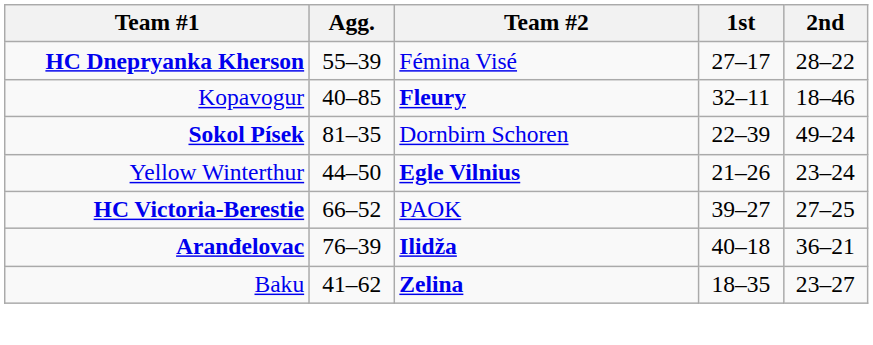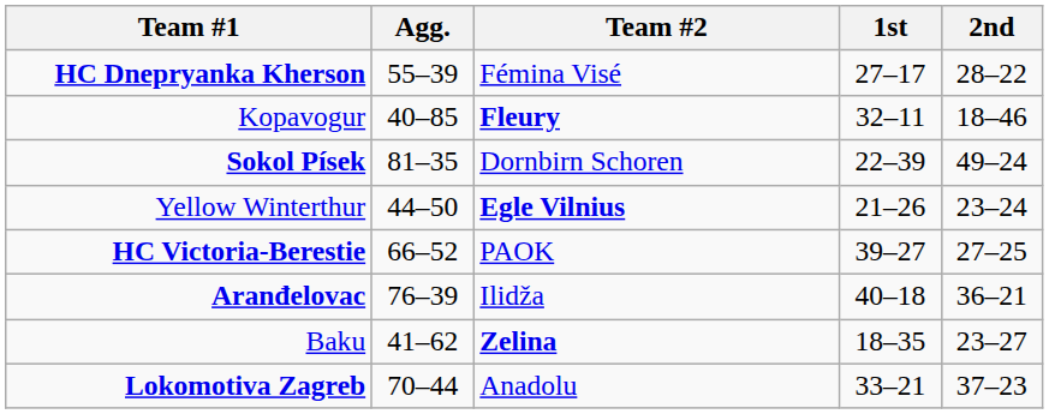 <table class=wikitable style="text-align:center">
 <tr>
 <th width=200>Team #1</th>
 <th width=50>Agg.</th>
 <th width=200>Team #2</th>
 <th width=50>1st</th>
 <th width=50>2nd</th>
 </tr>
 <tr>
 <td align=right><strong><a href='#'>HC Dnepryanka Kherson</a></strong> </td>
 <td>55–39</td>
 <td align=left> <a href='#'>Fémina Visé</a></td>
 <td align=center>27–17</td>
 <td align=center>28–22</td>
 </tr>
 <tr>
 <td align=right><a href='#'>Kopavogur</a> </td>
 <td>40–85</td>
 <td align=left> <strong><a href='#'>Fleury</a></strong></td>
 <td align=center>32–11</td>
 <td align=center>18–46</td>
 </tr>
 <tr>
 <td align=right><strong><a href='#'>Sokol Písek</a></strong> </td>
 <td>81–35</td>
 <td align=left> <a href='#'>Dornbirn Schoren</a></td>
 <td align=center>22–39</td>
 <td align=center>49–24</td>
 </tr>
 <tr>
 <td align=right><a href='#'>Yellow Winterthur</a> </td>
 <td>44–50</td>
 <td align=left> <strong><a href='#'>Egle Vilnius</a></strong></td>
 <td align=center>21–26</td>
 <td align=center>23–24</td>
 </tr>
 <tr>
 <td align=right><strong><a href='#'>HC Victoria-Berestie</a></strong> </td>
 <td>66–52</td>
 <td align=left> <a href='#'>PAOK</a></td>
 <td align=center>39–27</td>
 <td align=center>27–25</td>
 </tr>
 <tr>
 <td align=right><strong><a href='#'>Aranđelovac</a></strong> </td>
 <td>76–39</td>
-<td align=left><strong> <a href='#'>Ilidža</a></strong></td>
+<td align=left> <a href='#'>Ilidža</a></td>
 <td align=center>40–18</td>
 <td align=center>36–21</td>
 </tr>
 <tr>
 <td align=right><a href='#'>Baku</a> </td>
 <td>41–62</td>
 <td align=left> <strong><a href='#'>Zelina</a></strong></td>
 <td align=center>18–35</td>
 <td align=center>23–27</td>
 </tr>
+<tr>
+<td align=right><strong><a href='#'>Lokomotiva Zagreb</a></strong> </td>
+<td>70–44</td>
+<td align=left> <a href='#'>Anadolu</a></td>
+<td align=center>33–21</td>
+<td align=center>37–23</td>
+</tr>
 </table>
